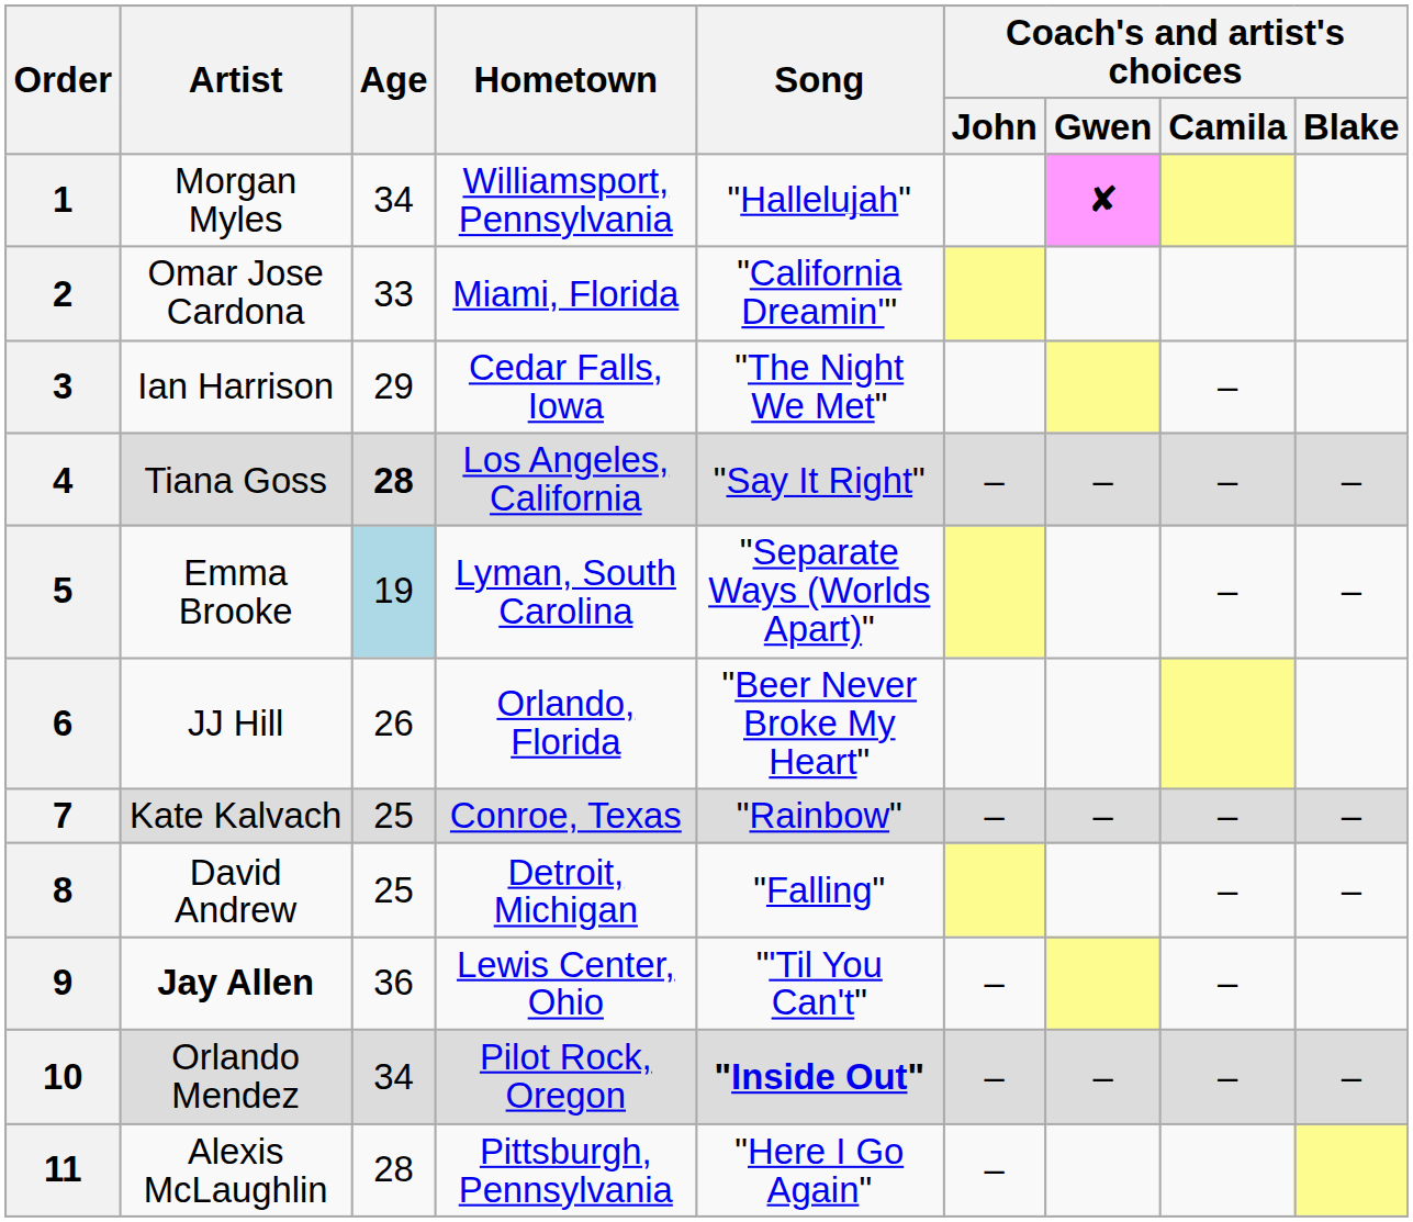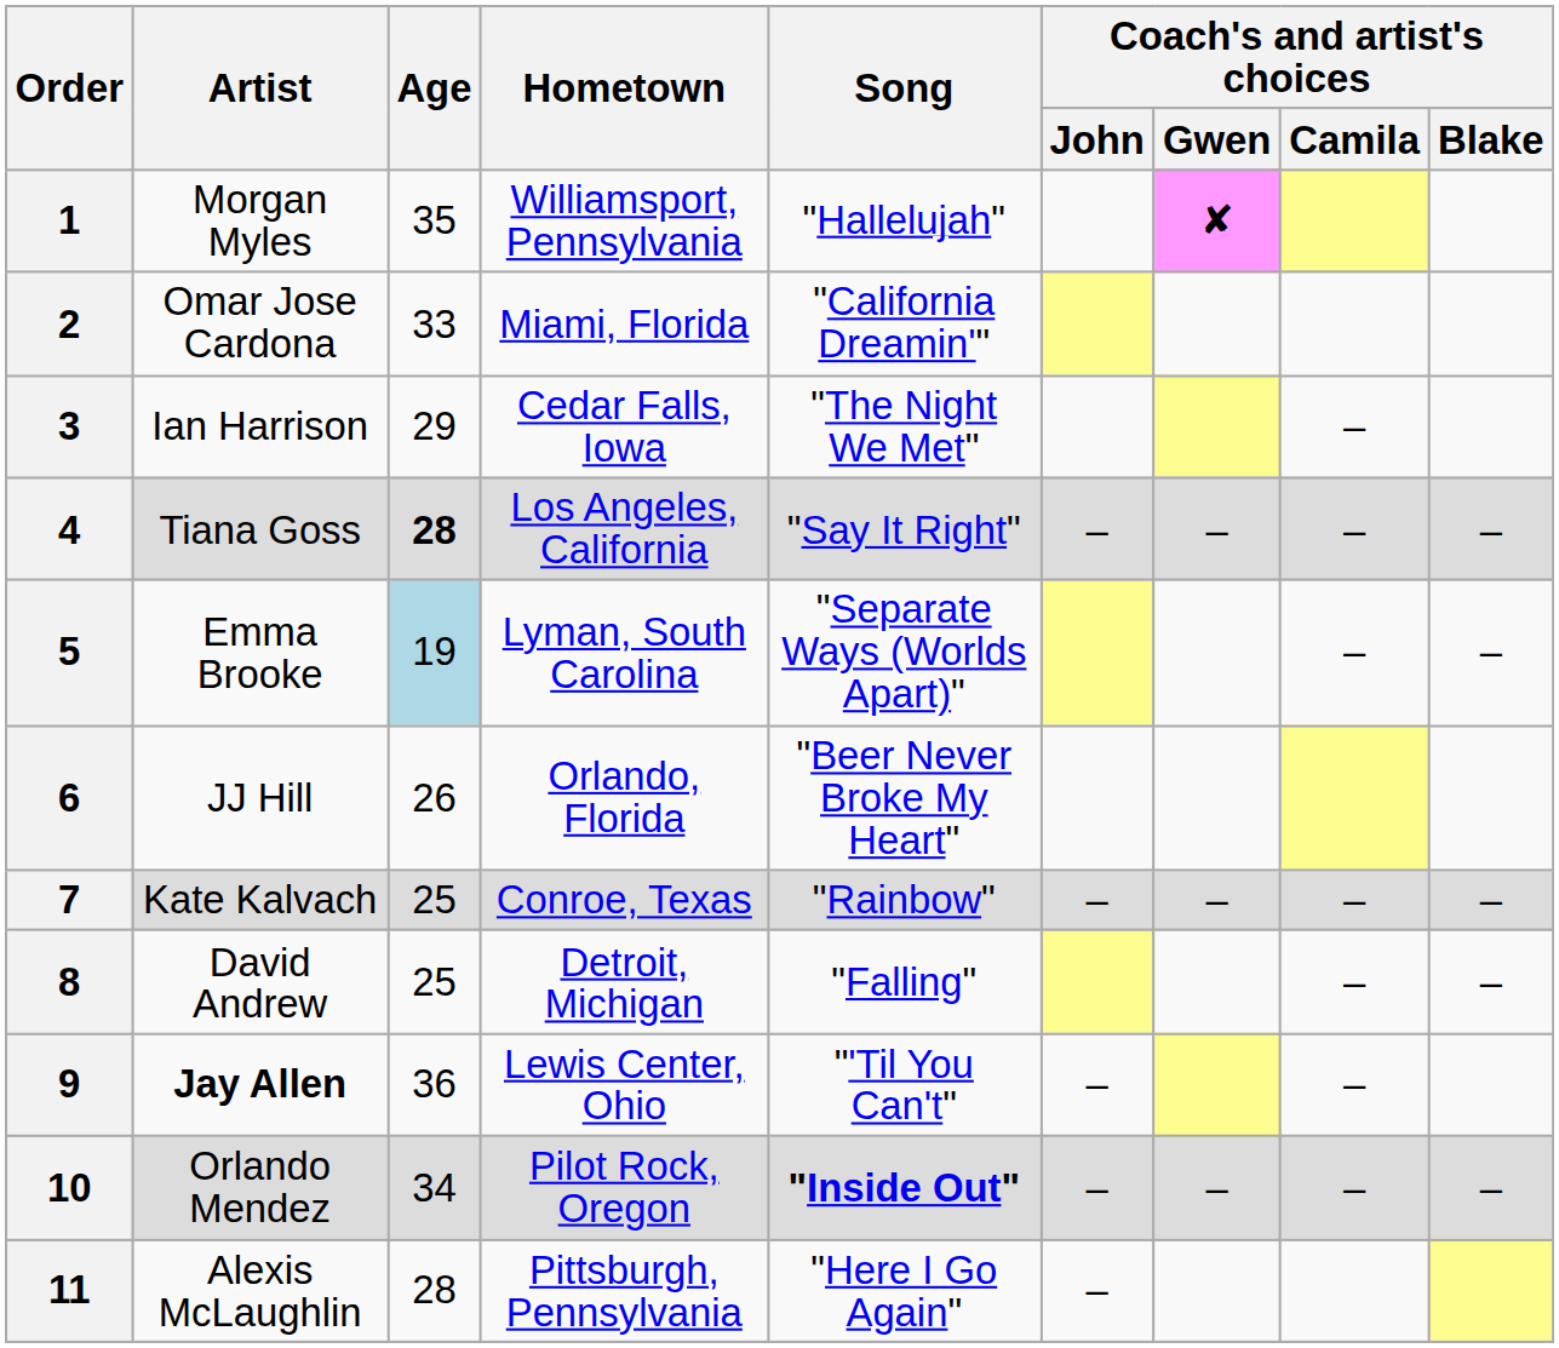 <table class="wikitable" style="text-align:center; line-height:17px; width:100%">
 <tr>
 <th scope="col" rowspan="2" style="width:04%">Order</th>
 <th scope="col" rowspan="2" style="width:18%">Artist</th>
 <th scope="col" rowspan="2" style="width:05%">Age</th>
 <th scope="col" rowspan="2" style="width:20%">Hometown</th>
 <th scope="col" rowspan="2" style="width:20%">Song</th>
 <th scope="col" colspan="4" style="width:24%">Coach's and artist's choices</th>
 </tr>
 <tr>
 <th style="width:06%">John</th>
 <th style="width:06%">Gwen</th>
 <th style="width:06%">Camila</th>
 <th style="width:06%">Blake</th>
 </tr>
 <tr>
 <th scope="row">1</th>
 <td>Morgan Myles</td>
-<td>34</td>
+<td>35</td>
 <td><a href='#'>Williamsport, Pennsylvania</a></td>
 <td>"<a href='#'>Hallelujah</a>"</td>
 <td><em></em></td>
 <td style="background:#ff99ff">✘</td>
 <td bgcolor="#fdfc8f"><em></em></td>
 <td><em></em></td>
 </tr>
 <tr>
 <th scope="row">2</th>
 <td>Omar Jose Cardona</td>
 <td>33</td>
 <td><a href='#'>Miami, Florida</a></td>
 <td>"<a href='#'>California Dreamin'</a>"</td>
 <td bgcolor="#fdfc8f"><em></em></td>
 <td><em></em></td>
 <td><em></em></td>
 <td><em></em></td>
 </tr>
 <tr>
 <th scope="row">3</th>
 <td>Ian Harrison</td>
 <td>29</td>
 <td><a href='#'>Cedar Falls, Iowa</a></td>
 <td>"<a href='#'>The Night We Met</a>"</td>
 <td><em></em></td>
 <td bgcolor="#fdfc8f"><em></em></td>
 <td>–</td>
 <td><em></em></td>
 </tr>
 <tr style="background:#DCDCDC">
 <th scope="row">4</th>
 <td>Tiana Goss</td>
 <td><strong>28</strong></td>
 <td><a href='#'>Los Angeles, California</a></td>
 <td>"<a href='#'>Say It Right</a>"</td>
 <td>–</td>
 <td>–</td>
 <td>–</td>
 <td>–</td>
 </tr>
 <tr>
 <th scope="row">5</th>
 <td>Emma Brooke</td>
 <td style="background: lightblue;">19</td>
 <td><a href='#'>Lyman, South Carolina</a></td>
 <td>"<a href='#'>Separate Ways (Worlds Apart)</a>"</td>
 <td bgcolor="#fdfc8f"><em></em></td>
 <td><em></em></td>
 <td>–</td>
 <td>–</td>
 </tr>
 <tr>
 <th scope="row">6</th>
 <td>JJ Hill</td>
 <td>26</td>
 <td><a href='#'>Orlando, Florida</a></td>
 <td>"<a href='#'>Beer Never Broke My Heart</a>"</td>
 <td><em></em></td>
 <td><em></em></td>
 <td bgcolor="#fdfc8f"><em></em></td>
 <td><em></em></td>
 </tr>
 <tr style="background:#DCDCDC">
 <th scope="row">7</th>
 <td>Kate Kalvach</td>
 <td>25</td>
 <td><a href='#'>Conroe, Texas</a></td>
 <td>"<a href='#'>Rainbow</a>"</td>
 <td>–</td>
 <td>–</td>
 <td>–</td>
 <td>–</td>
 </tr>
 <tr>
 <th scope="row">8</th>
 <td>David Andrew</td>
 <td>25</td>
 <td><a href='#'>Detroit, Michigan</a></td>
 <td>"<a href='#'>Falling</a>"</td>
 <td bgcolor="#fdfc8f"><em></em></td>
 <td><em></em></td>
 <td>–</td>
 <td>–</td>
 </tr>
 <tr>
 <th scope="row">9</th>
 <td><strong>Jay Allen</strong></td>
 <td>36</td>
 <td><a href='#'>Lewis Center, Ohio</a></td>
 <td>"<a href='#'>'Til You Can't</a>"</td>
 <td>–</td>
 <td bgcolor="#fdfc8f"><em></em></td>
 <td>–</td>
 <td><em></em></td>
 </tr>
 <tr style="background:#DCDCDC">
 <th scope="row">10</th>
 <td>Orlando Mendez</td>
 <td>34</td>
 <td><a href='#'>Pilot Rock, Oregon</a></td>
 <td><strong>"<a href='#'>Inside Out</a>"</strong></td>
 <td>–</td>
 <td>–</td>
 <td>–</td>
 <td>–</td>
 </tr>
 <tr>
 <th scope="row">11</th>
 <td>Alexis McLaughlin</td>
 <td>28</td>
 <td><a href='#'>Pittsburgh, Pennsylvania</a></td>
 <td>"<a href='#'>Here I Go Again</a>"</td>
 <td>–</td>
 <td><em></em></td>
 <td><em></em></td>
 <td bgcolor="#fdfc8f"><em></em></td>
 </tr>
 </table>
